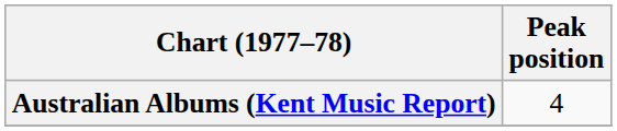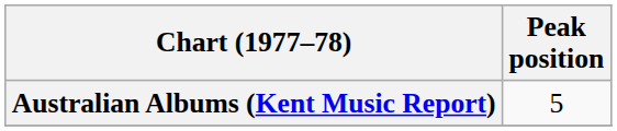 <table class="wikitable sortable plainrowheaders" style="text-align:center">
 <tr>
 <th scope="col">Chart (1977–78)</th>
 <th scope="col">Peak<br>position</th>
 </tr>
 <tr>
 <th scope="row">Australian Albums (<a href='#'>Kent Music Report</a>)</th>
-<td>4</td>
+<td>5</td>
 </tr>
 <tr>
 </tr>
 <tr>
 </tr>
 <tr>
 </tr>
 <tr>
 </tr>
 <tr>
 </tr>
 <tr>
 </tr>
 <tr>
 </tr>
 </table>
